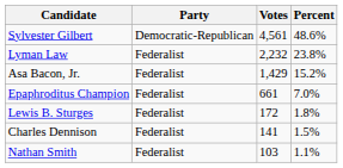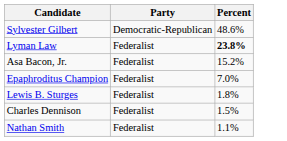 <table class=wikitable>
 <tr>
 <th>Candidate</th>
 <th>Party</th>
-<th>Votes</th>
 <th>Percent</th>
 </tr>
 <tr>
 <td><a href='#'>Sylvester Gilbert</a></td>
 <td>Democratic-Republican</td>
-<td>4,561</td>
 <td>48.6%</td>
 </tr>
 <tr>
 <td><a href='#'>Lyman Law</a></td>
 <td>Federalist</td>
-<td>2,232</td>
-<td>23.8%</td>
+<td><strong>23.8%</strong></td>
 </tr>
 <tr>
 <td>Asa Bacon, Jr.</td>
 <td>Federalist</td>
-<td>1,429</td>
 <td>15.2%</td>
 </tr>
 <tr>
 <td><a href='#'>Epaphroditus Champion</a></td>
 <td>Federalist</td>
-<td>661</td>
 <td>7.0%</td>
 </tr>
 <tr>
 <td><a href='#'>Lewis B. Sturges</a></td>
 <td>Federalist</td>
-<td>172</td>
 <td>1.8%</td>
 </tr>
 <tr>
 <td>Charles Dennison</td>
 <td>Federalist</td>
-<td>141</td>
 <td>1.5%</td>
 </tr>
 <tr>
 <td><a href='#'>Nathan Smith</a></td>
 <td>Federalist</td>
-<td>103</td>
 <td>1.1%</td>
 </tr>
 </table>
